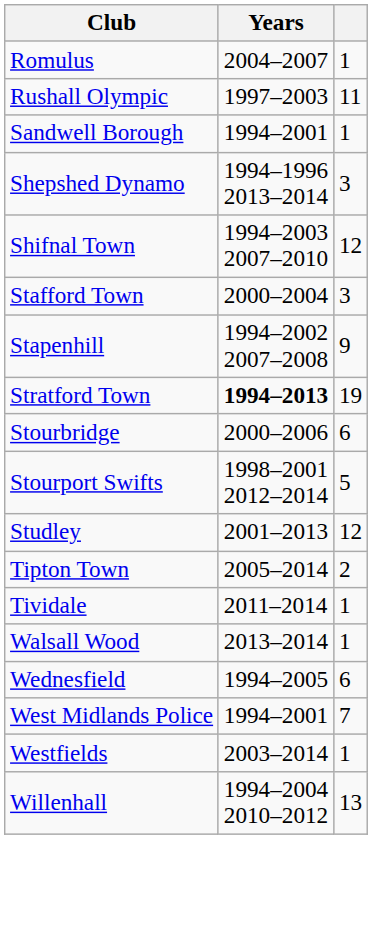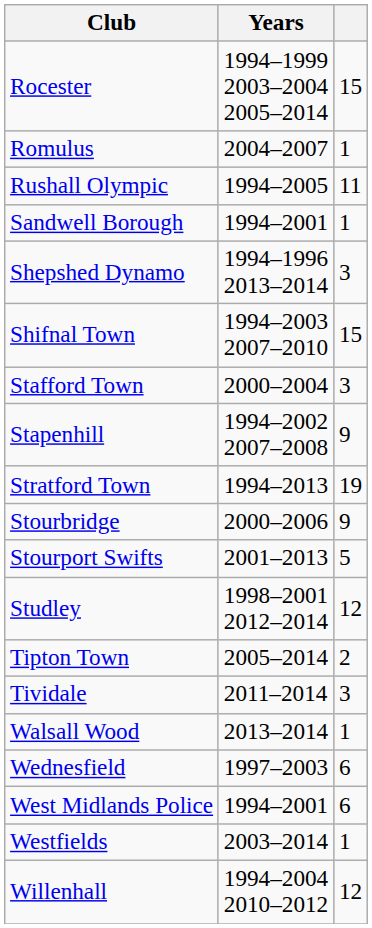 <table class="wikitable sortable">
 <tr>
 <th>Club</th>
 <th>Years</th>
 <th></th>
+</tr>
+<tr>
+<td><a href='#'>Rocester</a></td>
+<td>1994–1999<br>2003–2004<br>2005–2014</td>
+<td>15</td>
 </tr>
 <tr>
 <td><a href='#'>Romulus</a></td>
 <td>2004–2007</td>
 <td>1</td>
 </tr>
 <tr>
 <td><a href='#'>Rushall Olympic</a></td>
-<td>1997–2003</td>
+<td>1994–2005</td>
 <td>11</td>
 </tr>
 <tr>
 <td><a href='#'>Sandwell Borough</a></td>
 <td>1994–2001</td>
 <td>1</td>
 </tr>
 <tr>
 <td><a href='#'>Shepshed Dynamo</a></td>
 <td>1994–1996<br>2013–2014</td>
 <td>3</td>
 </tr>
 <tr>
 <td><a href='#'>Shifnal Town</a></td>
 <td>1994–2003<br>2007–2010</td>
-<td>12</td>
+<td>15</td>
 </tr>
 <tr>
 <td><a href='#'>Stafford Town</a></td>
 <td>2000–2004</td>
 <td>3</td>
 </tr>
 <tr>
 <td><a href='#'>Stapenhill</a></td>
 <td>1994–2002<br>2007–2008</td>
 <td>9</td>
 </tr>
 <tr>
 <td><a href='#'>Stratford Town</a></td>
-<td><strong>1994–2013</strong></td>
+<td>1994–2013</td>
 <td>19</td>
 </tr>
 <tr>
 <td><a href='#'>Stourbridge</a></td>
 <td>2000–2006</td>
-<td>6</td>
+<td>9</td>
 </tr>
 <tr>
 <td><a href='#'>Stourport Swifts</a></td>
-<td>1998–2001<br>2012–2014</td>
+<td>2001–2013</td>
 <td>5</td>
 </tr>
 <tr>
 <td><a href='#'>Studley</a></td>
-<td>2001–2013</td>
+<td>1998–2001<br>2012–2014</td>
 <td>12</td>
 </tr>
 <tr>
 <td><a href='#'>Tipton Town</a></td>
 <td>2005–2014</td>
 <td>2</td>
 </tr>
 <tr>
 <td><a href='#'>Tividale</a></td>
 <td>2011–2014</td>
-<td>1</td>
+<td>3</td>
 </tr>
 <tr>
 <td><a href='#'>Walsall Wood</a></td>
 <td>2013–2014</td>
 <td>1</td>
 </tr>
 <tr>
 <td><a href='#'>Wednesfield</a></td>
-<td>1994–2005</td>
+<td>1997–2003</td>
 <td>6</td>
 </tr>
 <tr>
 <td><a href='#'>West Midlands Police</a></td>
 <td>1994–2001</td>
-<td>7</td>
+<td>6</td>
 </tr>
 <tr>
 <td><a href='#'>Westfields</a></td>
 <td>2003–2014</td>
 <td>1</td>
 </tr>
 <tr>
 <td><a href='#'>Willenhall</a></td>
 <td>1994–2004<br>2010–2012</td>
-<td>13</td>
+<td>12</td>
 </tr>
 </table>
